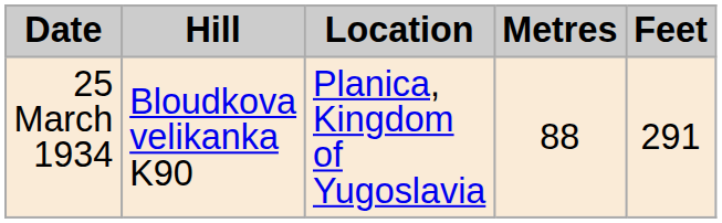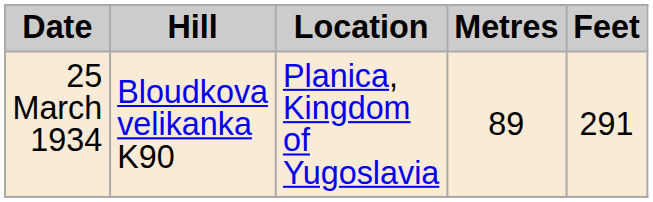 <table class="wikitable sortable" style="text-align:left; line-height:16px; width:42%;">
 <tr>
 <th style="background-color: #ccc;" width="88">Date</th>
 <th style="background-color: #ccc;" width="157">Hill</th>
 <th style="background-color: #ccc;" width="200">Location</th>
 <th style="background-color: #ccc;" width="50">Metres</th>
 <th style="background-color: #ccc;" width="50">Feet</th>
 </tr>
 <tr bgcolor=#FAEBD7>
 <td align=right>25 March 1934  </td>
 <td><a href='#'>Bloudkova velikanka</a> K90</td>
 <td><a href='#'>Planica</a>, <a href='#'>Kingdom of Yugoslavia</a></td>
-<td align=center>88</td>
+<td align=center>89</td>
 <td align=center>291</td>
 </tr>
 </table>
